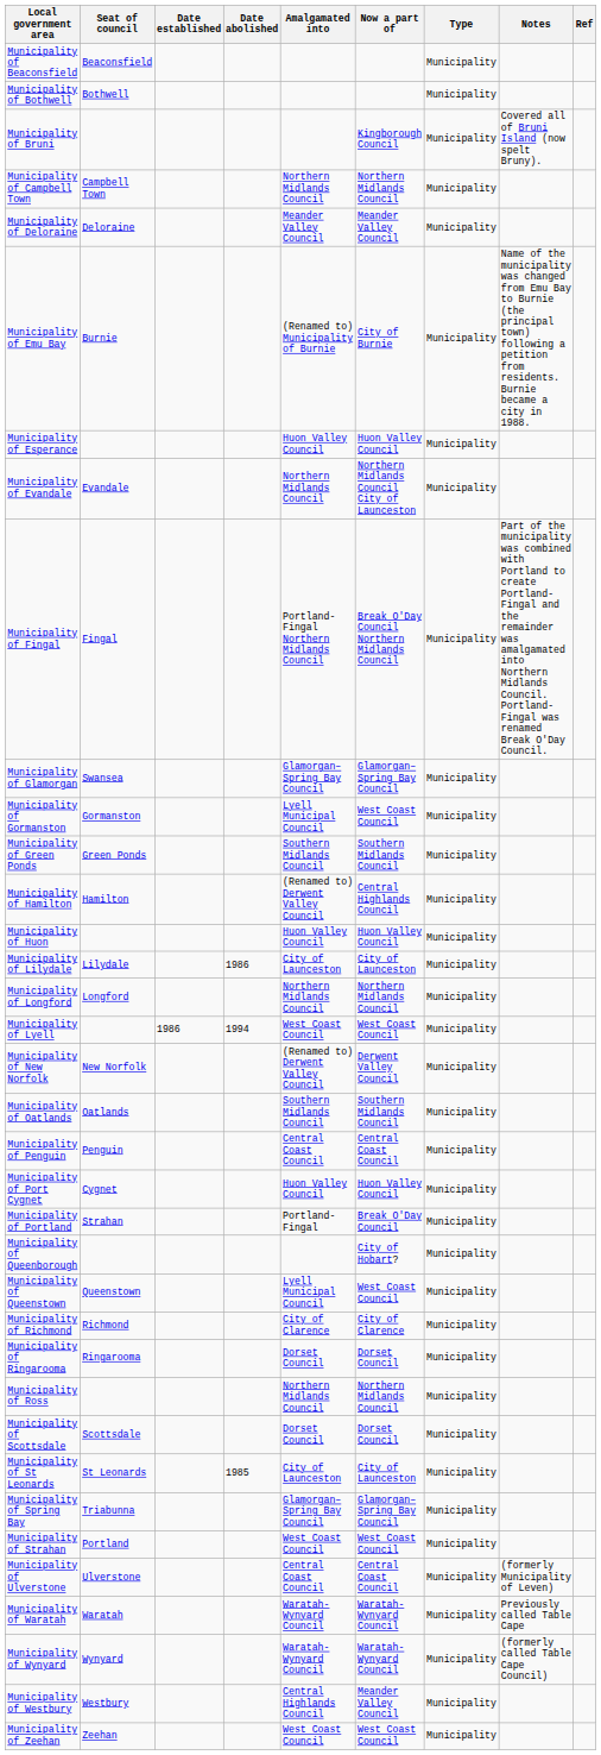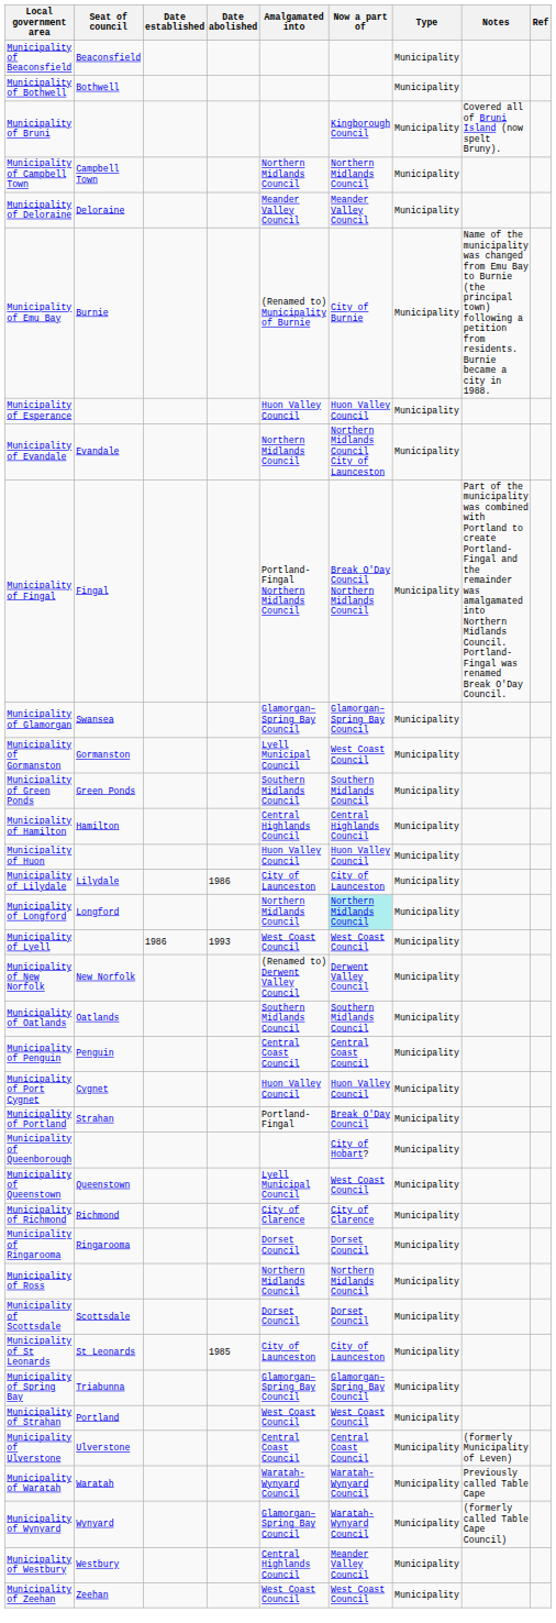 <table class="wikitable sortable">
 <tr>
 <th scope="col">Local government area</th>
 <th scope="col">Seat of council</th>
 <th scope="col">Date established</th>
 <th scope="col">Date abolished</th>
 <th scope="col">Amalgamated into</th>
 <th scope="col">Now a part of</th>
 <th scope="col">Type</th>
 <th scope="col">Notes</th>
 <th scope="col">Ref</th>
 </tr>
 <tr>
 <td><a href='#'>Municipality of Beaconsfield</a></td>
 <td><a href='#'>Beaconsfield</a></td>
 <td></td>
 <td></td>
 <td></td>
 <td></td>
 <td>Municipality</td>
 <td></td>
 <td></td>
 </tr>
 <tr>
 <td><a href='#'>Municipality of Bothwell</a></td>
 <td><a href='#'>Bothwell</a></td>
 <td></td>
 <td></td>
 <td></td>
 <td></td>
 <td>Municipality</td>
 <td></td>
 <td></td>
 </tr>
 <tr>
 <td><a href='#'>Municipality of Bruni</a></td>
 <td></td>
 <td></td>
 <td></td>
 <td></td>
 <td><a href='#'>Kingborough Council</a></td>
 <td>Municipality</td>
 <td>Covered all of <a href='#'>Bruni Island</a> (now spelt Bruny).</td>
 <td></td>
 </tr>
 <tr>
 <td><a href='#'>Municipality of Campbell Town</a></td>
 <td><a href='#'>Campbell Town</a></td>
 <td></td>
 <td></td>
 <td><a href='#'>Northern Midlands Council</a></td>
 <td><a href='#'>Northern Midlands Council</a></td>
 <td>Municipality</td>
 <td></td>
 <td></td>
 </tr>
 <tr>
 <td><a href='#'>Municipality of Deloraine</a></td>
 <td><a href='#'>Deloraine</a></td>
 <td></td>
 <td></td>
 <td><a href='#'>Meander Valley Council</a></td>
 <td><a href='#'>Meander Valley Council</a></td>
 <td>Municipality</td>
 <td></td>
 <td></td>
 </tr>
 <tr>
 <td><a href='#'>Municipality of Emu Bay</a></td>
 <td><a href='#'>Burnie</a></td>
 <td></td>
 <td></td>
 <td>(Renamed to) <a href='#'>Municipality of Burnie</a></td>
 <td><a href='#'>City of Burnie</a></td>
 <td>Municipality</td>
 <td>Name of the municipality was changed from Emu Bay to Burnie (the principal town) following a petition from residents. Burnie became a city in 1988.</td>
 <td></td>
 </tr>
 <tr>
 <td><a href='#'>Municipality of Esperance</a></td>
 <td></td>
 <td></td>
 <td></td>
 <td><a href='#'>Huon Valley Council</a></td>
 <td><a href='#'>Huon Valley Council</a></td>
 <td>Municipality</td>
 <td></td>
 <td> </td>
 </tr>
 <tr>
 <td><a href='#'>Municipality of Evandale</a></td>
 <td><a href='#'>Evandale</a></td>
 <td></td>
 <td></td>
 <td><a href='#'>Northern Midlands Council</a></td>
 <td><a href='#'>Northern Midlands Council</a> <br> <a href='#'>City of Launceston</a></td>
 <td>Municipality</td>
 <td></td>
 <td></td>
 </tr>
 <tr>
 <td><a href='#'>Municipality of Fingal</a></td>
 <td><a href='#'>Fingal</a></td>
 <td></td>
 <td></td>
 <td>Portland-Fingal <br> <a href='#'>Northern Midlands Council</a></td>
 <td><a href='#'>Break O'Day Council</a> <br> <a href='#'>Northern Midlands Council</a></td>
 <td>Municipality</td>
 <td>Part of the municipality was combined with Portland to create Portland-Fingal and the remainder was amalgamated into Northern Midlands Council. Portland-Fingal was renamed Break O'Day Council.</td>
 <td>  </td>
 </tr>
 <tr>
 <td><a href='#'>Municipality of Glamorgan</a></td>
 <td><a href='#'>Swansea</a></td>
 <td></td>
 <td></td>
 <td><a href='#'>Glamorgan–Spring Bay Council</a></td>
 <td><a href='#'>Glamorgan–Spring Bay Council</a></td>
 <td>Municipality</td>
 <td></td>
 <td></td>
 </tr>
 <tr>
 <td><a href='#'>Municipality of Gormanston</a></td>
 <td><a href='#'>Gormanston</a></td>
 <td></td>
 <td></td>
 <td><a href='#'>Lyell Municipal Council</a></td>
 <td><a href='#'>West Coast Council</a></td>
 <td>Municipality</td>
 <td></td>
 <td> </td>
 </tr>
 <tr>
 <td><a href='#'>Municipality of Green Ponds</a></td>
 <td><a href='#'>Green Ponds</a></td>
 <td></td>
 <td></td>
 <td><a href='#'>Southern Midlands Council</a></td>
 <td><a href='#'>Southern Midlands Council</a></td>
 <td>Municipality</td>
 <td></td>
 <td></td>
 </tr>
 <tr>
 <td><a href='#'>Municipality of Hamilton</a></td>
 <td><a href='#'>Hamilton</a></td>
 <td></td>
 <td></td>
-<td>(Renamed to) <a href='#'>Derwent Valley Council</a></td>
+<td><a href='#'>Central Highlands Council</a></td>
 <td><a href='#'>Central Highlands Council</a></td>
 <td>Municipality</td>
 <td></td>
 <td></td>
 </tr>
 <tr>
 <td><a href='#'>Municipality of Huon</a></td>
 <td></td>
 <td></td>
 <td></td>
 <td><a href='#'>Huon Valley Council</a></td>
 <td><a href='#'>Huon Valley Council</a></td>
 <td>Municipality</td>
 <td></td>
 <td></td>
 </tr>
 <tr>
 <td><a href='#'>Municipality of Lilydale</a></td>
 <td><a href='#'>Lilydale</a></td>
 <td></td>
 <td>1986</td>
 <td><a href='#'>City of Launceston</a></td>
 <td><a href='#'>City of Launceston</a></td>
 <td>Municipality</td>
 <td></td>
 <td> </td>
 </tr>
 <tr>
 <td><a href='#'>Municipality of Longford</a></td>
 <td><a href='#'>Longford</a></td>
 <td></td>
 <td></td>
 <td><a href='#'>Northern Midlands Council</a></td>
-<td><a href='#'>Northern Midlands Council</a></td>
+<td style="background: paleturquoise;"><a href='#'>Northern Midlands Council</a></td>
 <td>Municipality</td>
 <td></td>
 <td></td>
 </tr>
 <tr>
 <td><a href='#'>Municipality of Lyell</a></td>
 <td></td>
 <td>1986</td>
-<td>1994</td>
+<td>1993</td>
 <td><a href='#'>West Coast Council</a></td>
 <td><a href='#'>West Coast Council</a></td>
 <td>Municipality</td>
 <td></td>
 </tr>
 <tr>
 <td><a href='#'>Municipality of New Norfolk</a></td>
 <td><a href='#'>New Norfolk</a></td>
 <td></td>
 <td></td>
 <td>(Renamed to) <a href='#'>Derwent Valley Council</a></td>
 <td><a href='#'>Derwent Valley Council</a></td>
 <td>Municipality</td>
 <td></td>
 <td></td>
 </tr>
 <tr>
 <td><a href='#'>Municipality of Oatlands</a></td>
 <td><a href='#'>Oatlands</a></td>
 <td></td>
 <td></td>
 <td><a href='#'>Southern Midlands Council</a></td>
 <td><a href='#'>Southern Midlands Council</a></td>
 <td>Municipality</td>
 <td></td>
 <td></td>
 </tr>
 <tr>
 <td><a href='#'>Municipality of Penguin</a></td>
 <td><a href='#'>Penguin</a></td>
 <td></td>
 <td></td>
 <td><a href='#'>Central Coast Council</a></td>
 <td><a href='#'>Central Coast Council</a></td>
 <td>Municipality</td>
 <td></td>
 <td></td>
 </tr>
 <tr>
 <td><a href='#'>Municipality of Port Cygnet</a></td>
 <td><a href='#'>Cygnet</a></td>
 <td></td>
 <td></td>
 <td><a href='#'>Huon Valley Council</a></td>
 <td><a href='#'>Huon Valley Council</a></td>
 <td>Municipality</td>
 <td></td>
 <td></td>
 </tr>
 <tr>
 <td><a href='#'>Municipality of Portland</a></td>
 <td><a href='#'>Strahan</a></td>
 <td></td>
 <td></td>
 <td>Portland-Fingal</td>
 <td><a href='#'>Break O'Day Council</a></td>
 <td>Municipality</td>
 <td></td>
 <td></td>
 </tr>
 <tr>
 <td><a href='#'>Municipality of Queenborough</a></td>
 <td></td>
 <td></td>
 <td></td>
 <td></td>
 <td><a href='#'>City of Hobart</a>?</td>
 <td>Municipality</td>
 <td></td>
 <td></td>
 </tr>
 <tr>
 <td><a href='#'>Municipality of Queenstown</a></td>
 <td><a href='#'>Queenstown</a></td>
 <td></td>
 <td></td>
 <td><a href='#'>Lyell Municipal Council</a></td>
 <td><a href='#'>West Coast Council</a></td>
 <td>Municipality</td>
 <td></td>
 <td> </td>
 </tr>
 <tr>
 <td><a href='#'>Municipality of Richmond</a></td>
 <td><a href='#'>Richmond</a></td>
 <td></td>
 <td></td>
 <td><a href='#'>City of Clarence</a></td>
 <td><a href='#'>City of Clarence</a></td>
 <td>Municipality</td>
 <td></td>
 <td></td>
 </tr>
 <tr>
 <td><a href='#'>Municipality of Ringarooma</a></td>
 <td><a href='#'>Ringarooma</a></td>
 <td></td>
 <td></td>
 <td><a href='#'>Dorset Council</a></td>
 <td><a href='#'>Dorset Council</a></td>
 <td>Municipality</td>
 <td></td>
 <td></td>
 </tr>
 <tr>
 <td><a href='#'>Municipality of Ross</a></td>
 <td></td>
 <td></td>
 <td></td>
 <td><a href='#'>Northern Midlands Council</a></td>
 <td><a href='#'>Northern Midlands Council</a></td>
 <td>Municipality</td>
 <td></td>
 <td></td>
 </tr>
 <tr>
 <td><a href='#'>Municipality of Scottsdale</a></td>
 <td><a href='#'>Scottsdale</a></td>
 <td></td>
 <td></td>
 <td><a href='#'>Dorset Council</a></td>
 <td><a href='#'>Dorset Council</a></td>
 <td>Municipality</td>
 <td></td>
 <td></td>
 </tr>
 <tr>
 <td><a href='#'>Municipality of St Leonards</a></td>
 <td><a href='#'>St Leonards</a></td>
 <td></td>
 <td>1985</td>
 <td><a href='#'>City of Launceston</a></td>
 <td><a href='#'>City of Launceston</a></td>
 <td>Municipality</td>
 <td></td>
 <td> </td>
 </tr>
 <tr>
 <td><a href='#'>Municipality of Spring Bay</a></td>
 <td><a href='#'>Triabunna</a></td>
 <td></td>
 <td></td>
 <td><a href='#'>Glamorgan–Spring Bay Council</a></td>
 <td><a href='#'>Glamorgan–Spring Bay Council</a></td>
 <td>Municipality</td>
 <td></td>
 <td></td>
 </tr>
 <tr>
 <td><a href='#'>Municipality of Strahan</a></td>
 <td><a href='#'>Portland</a></td>
 <td></td>
 <td></td>
 <td><a href='#'>West Coast Council</a></td>
 <td><a href='#'>West Coast Council</a></td>
 <td>Municipality</td>
 <td></td>
 <td></td>
 </tr>
 <tr>
 <td><a href='#'>Municipality of Ulverstone</a></td>
 <td><a href='#'>Ulverstone</a></td>
 <td></td>
 <td></td>
 <td><a href='#'>Central Coast Council</a></td>
 <td><a href='#'>Central Coast Council</a></td>
 <td>Municipality</td>
 <td>(formerly Municipality of Leven)</td>
 <td> </td>
 </tr>
 <tr>
 <td><a href='#'>Municipality of Waratah</a></td>
 <td><a href='#'>Waratah</a></td>
 <td></td>
 <td></td>
 <td><a href='#'>Waratah-Wynyard Council</a></td>
 <td><a href='#'>Waratah-Wynyard Council</a></td>
 <td>Municipality</td>
 <td>Previously called Table Cape</td>
 <td></td>
 </tr>
 <tr>
 <td><a href='#'>Municipality of Wynyard</a></td>
 <td><a href='#'>Wynyard</a></td>
 <td></td>
 <td></td>
-<td><a href='#'>Waratah-Wynyard Council</a></td>
+<td><a href='#'>Glamorgan–Spring Bay Council</a></td>
 <td><a href='#'>Waratah-Wynyard Council</a></td>
 <td>Municipality</td>
 <td>(formerly called Table Cape Council)</td>
 <td> </td>
 </tr>
 <tr>
 <td><a href='#'>Municipality of Westbury</a></td>
 <td><a href='#'>Westbury</a></td>
 <td></td>
 <td></td>
 <td><a href='#'>Central Highlands Council</a></td>
 <td><a href='#'>Meander Valley Council</a></td>
 <td>Municipality</td>
 <td></td>
 <td></td>
 </tr>
 <tr>
 <td><a href='#'>Municipality of Zeehan</a></td>
 <td><a href='#'>Zeehan</a></td>
 <td></td>
 <td></td>
 <td><a href='#'>West Coast Council</a></td>
 <td><a href='#'>West Coast Council</a></td>
 <td>Municipality</td>
 <td></td>
 <td></td>
 </tr>
 </table>
